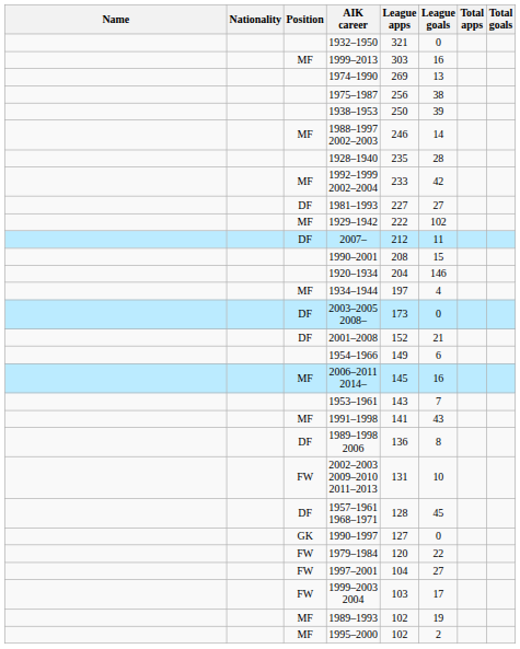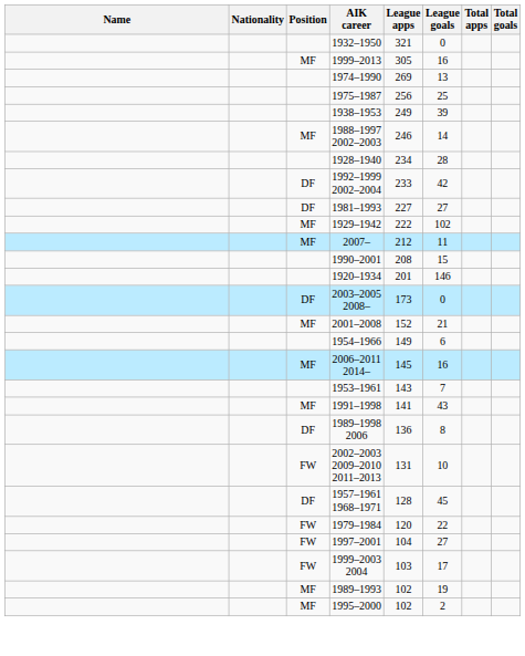 <table class="wikitable sortable" style="text-align: center;">
 <tr>
 <th style="width:20em">Name</th>
 <th>Nationality</th>
 <th>Position</th>
 <th>AIK<br>career</th>
 <th>League<br>apps</th>
 <th>League<br>goals</th>
 <th>Total<br>apps</th>
 <th>Total<br>goals</th>
 </tr>
 <tr>
 <td align=left></td>
 <td align=left></td>
 <td></td>
 <td>1932–1950</td>
 <td>321</td>
 <td>0</td>
 <td></td>
 <td></td>
 </tr>
 <tr>
 <td align=left></td>
 <td align=left></td>
 <td>MF</td>
 <td>1999–2013</td>
-<td>303</td>
+<td>305</td>
 <td>16</td>
 <td></td>
 <td></td>
 </tr>
 <tr>
 <td align=left></td>
 <td align=left></td>
 <td></td>
 <td>1974–1990</td>
 <td>269</td>
 <td>13</td>
 <td></td>
 <td></td>
 </tr>
 <tr>
 <td align=left></td>
 <td align=left></td>
 <td></td>
 <td>1975–1987</td>
 <td>256</td>
-<td>38</td>
+<td>25</td>
 <td></td>
 <td></td>
 </tr>
 <tr>
 <td align=left></td>
 <td align=left></td>
 <td></td>
 <td>1938–1953</td>
-<td>250</td>
+<td>249</td>
 <td>39</td>
 <td></td>
 <td></td>
 </tr>
 <tr>
 <td align=left></td>
 <td align=left></td>
 <td>MF</td>
 <td>1988–1997<br>2002–2003</td>
 <td>246</td>
 <td>14</td>
 <td></td>
 <td></td>
 </tr>
 <tr>
 <td align=left></td>
 <td align=left></td>
 <td></td>
 <td>1928–1940</td>
-<td>235</td>
+<td>234</td>
 <td>28</td>
 <td></td>
 <td></td>
 </tr>
 <tr>
 <td align=left></td>
 <td align=left></td>
-<td>MF</td>
+<td>DF</td>
 <td>1992–1999<br>2002–2004</td>
 <td>233</td>
 <td>42</td>
 <td></td>
 <td></td>
 </tr>
 <tr>
 <td align=left></td>
 <td align=left></td>
 <td>DF</td>
 <td>1981–1993</td>
 <td>227</td>
 <td>27</td>
 <td></td>
 <td></td>
 </tr>
 <tr>
 <td align=left></td>
 <td align=left></td>
 <td>MF</td>
 <td>1929–1942</td>
 <td>222</td>
 <td>102</td>
 <td></td>
 <td></td>
 </tr>
 <tr style="background:#bbebff;">
 <td align=left></td>
 <td align=left></td>
-<td>DF</td>
+<td>MF</td>
 <td>2007–</td>
 <td>212</td>
 <td>11</td>
 <td></td>
 <td></td>
 </tr>
 <tr>
 <td align=left></td>
 <td align=left></td>
 <td></td>
 <td>1990–2001</td>
 <td>208</td>
 <td>15</td>
 <td></td>
 <td></td>
 </tr>
 <tr>
 <td align=left></td>
 <td align=left></td>
 <td></td>
 <td>1920–1934</td>
-<td>204</td>
+<td>201</td>
 <td>146</td>
-<td></td>
-<td></td>
-</tr>
-<tr>
-<td align=left></td>
-<td align=left></td>
-<td>MF</td>
-<td>1934–1944</td>
-<td>197</td>
-<td>4</td>
 <td></td>
 <td></td>
 </tr>
 <tr style="background:#bbebff;">
 <td align=left></td>
 <td align=left></td>
 <td>DF</td>
 <td>2003–2005<br>2008–</td>
 <td>173</td>
 <td>0</td>
 <td></td>
 <td></td>
 </tr>
 <tr>
 <td align=left></td>
 <td align=left></td>
-<td>DF</td>
+<td>MF</td>
 <td>2001–2008</td>
 <td>152</td>
 <td>21</td>
 <td></td>
 <td></td>
 </tr>
 <tr>
 <td align=left></td>
 <td align=left></td>
 <td></td>
 <td>1954–1966</td>
 <td>149</td>
 <td>6</td>
 <td></td>
 <td></td>
 </tr>
 <tr style="background:#bbebff;">
 <td align=left></td>
 <td align=left></td>
 <td>MF</td>
 <td>2006–2011<br>2014–</td>
 <td>145</td>
 <td>16</td>
 <td></td>
 <td></td>
 </tr>
 <tr>
 <td align=left></td>
 <td align=left></td>
 <td></td>
 <td>1953–1961</td>
 <td>143</td>
 <td>7</td>
 <td></td>
 <td></td>
 </tr>
 <tr>
 <td align=left></td>
 <td align=left></td>
 <td>MF</td>
 <td>1991–1998</td>
 <td>141</td>
 <td>43</td>
 <td></td>
 <td></td>
 </tr>
 <tr>
 <td align=left></td>
 <td align=left></td>
 <td>DF</td>
 <td>1989–1998<br>2006</td>
 <td>136</td>
 <td>8</td>
 <td></td>
 <td></td>
 </tr>
 <tr>
 <td align=left></td>
 <td align=left></td>
 <td>FW</td>
 <td>2002–2003<br>2009–2010<br>2011–2013</td>
 <td>131</td>
 <td>10</td>
 <td></td>
 <td></td>
 </tr>
 <tr>
 <td align=left></td>
 <td align=left></td>
 <td>DF</td>
 <td>1957–1961<br>1968–1971</td>
 <td>128</td>
 <td>45</td>
 <td></td>
 <td></td>
 </tr>
 <tr>
 <td align=left></td>
 <td align=left></td>
-<td>GK</td>
-<td>1990–1997</td>
-<td>127</td>
-<td>0</td>
-<td></td>
-<td></td>
-</tr>
-<tr>
-<td align=left></td>
-<td align=left></td>
 <td>FW</td>
 <td>1979–1984</td>
 <td>120</td>
 <td>22</td>
 <td></td>
 <td></td>
 </tr>
 <tr>
 <td align=left></td>
 <td align=left></td>
 <td>FW</td>
 <td>1997–2001</td>
 <td>104</td>
 <td>27</td>
 <td></td>
 <td></td>
 </tr>
 <tr>
 <td align=left></td>
 <td align=left></td>
 <td>FW</td>
 <td>1999–2003<br>2004</td>
 <td>103</td>
 <td>17</td>
 <td></td>
 <td></td>
 </tr>
 <tr>
 <td align=left></td>
 <td align=left></td>
 <td>MF</td>
 <td>1989–1993</td>
 <td>102</td>
 <td>19</td>
 <td></td>
 <td></td>
 </tr>
 <tr>
 <td align=left></td>
 <td align=left></td>
 <td>MF</td>
 <td>1995–2000</td>
 <td>102</td>
 <td>2</td>
 <td></td>
 <td></td>
 </tr>
 </table>
